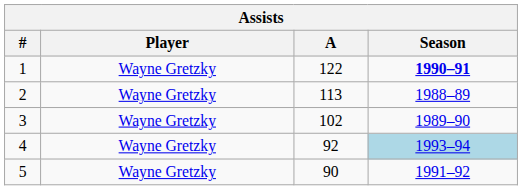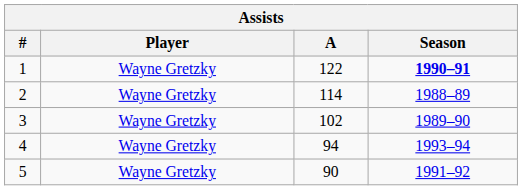 <table class="wikitable" style="text-align: center; font-size: 95%" width="80%">
 <tr>
 <th colspan="4">Assists</th>
 </tr>
 <tr>
 <th>#</th>
 <th>Player</th>
 <th>A</th>
 <th>Season</th>
 </tr>
 <tr>
 <td>1</td>
 <td><a href='#'>Wayne Gretzky</a></td>
 <td>122</td>
 <td><strong><a href='#'>1990–91</a></strong></td>
 </tr>
 <tr>
 <td>2</td>
 <td><a href='#'>Wayne Gretzky</a></td>
-<td>113</td>
+<td>114</td>
 <td><a href='#'>1988–89</a></td>
 </tr>
 <tr>
 <td>3</td>
 <td><a href='#'>Wayne Gretzky</a></td>
 <td>102</td>
 <td><a href='#'>1989–90</a></td>
 </tr>
 <tr>
 <td>4</td>
 <td><a href='#'>Wayne Gretzky</a></td>
-<td>92</td>
-<td style="background: lightblue;"><a href='#'>1993–94</a></td>
+<td>94</td>
+<td><a href='#'>1993–94</a></td>
 </tr>
 <tr>
 <td>5</td>
 <td><a href='#'>Wayne Gretzky</a></td>
 <td>90</td>
 <td><a href='#'>1991–92</a></td>
 </tr>
 </table>
